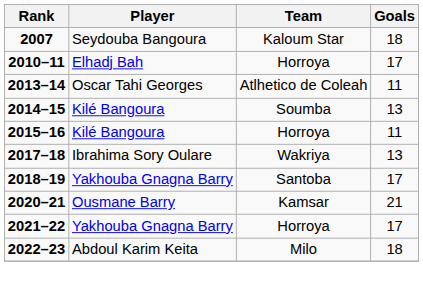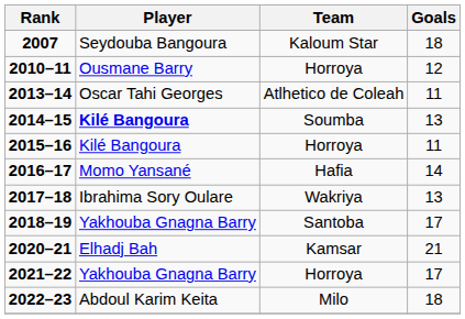 <table class="wikitable" style="text-align:center;">
 <tr>
 <th>Rank</th>
 <th>Player</th>
 <th>Team</th>
 <th>Goals</th>
 </tr>
 <tr>
 <td><strong>2007</strong></td>
 <td align=left> Seydouba Bangoura</td>
 <td>Kaloum Star</td>
 <td>18</td>
 </tr>
 <tr>
 <td><strong>2010–11</strong></td>
-<td align=left> <a href='#'>Elhadj Bah</a></td>
+<td align=left> <a href='#'>Ousmane Barry</a></td>
 <td>Horroya</td>
-<td>17</td>
+<td>12</td>
 </tr>
 <tr>
 <td><strong>2013–14</strong></td>
 <td align=left> Oscar Tahi Georges</td>
 <td>Atlhetico de Coleah</td>
 <td>11</td>
 </tr>
 <tr>
 <td><strong>2014–15</strong></td>
-<td align=left> <a href='#'>Kilé Bangoura</a></td>
+<td align=left><strong> <a href='#'>Kilé Bangoura</a></strong></td>
 <td>Soumba</td>
 <td>13</td>
 </tr>
 <tr>
 <td><strong>2015–16</strong></td>
 <td align=left> <a href='#'>Kilé Bangoura</a></td>
 <td>Horroya</td>
 <td>11</td>
+</tr>
+<tr>
+<td><strong>2016–17</strong></td>
+<td align=left> <a href='#'>Momo Yansané</a></td>
+<td>Hafia</td>
+<td>14</td>
 </tr>
 <tr>
 <td><strong>2017–18</strong></td>
 <td align=left> Ibrahima Sory Oulare</td>
 <td>Wakriya</td>
 <td>13</td>
 </tr>
 <tr>
 <td><strong>2018–19</strong></td>
 <td align=left> <a href='#'>Yakhouba Gnagna Barry</a></td>
 <td>Santoba</td>
 <td>17</td>
 </tr>
 <tr>
 <td><strong>2020–21</strong></td>
-<td align=left> <a href='#'>Ousmane Barry</a></td>
+<td align=left> <a href='#'>Elhadj Bah</a></td>
 <td>Kamsar</td>
 <td>21</td>
 </tr>
 <tr>
 <td><strong>2021–22</strong></td>
 <td align=left> <a href='#'>Yakhouba Gnagna Barry</a></td>
 <td>Horroya</td>
 <td>17</td>
 </tr>
 <tr>
 <td><strong>2022–23</strong></td>
 <td align=left> Abdoul Karim Keita</td>
 <td>Milo</td>
 <td>18</td>
 </tr>
 <tr>
 </tr>
 </table>
